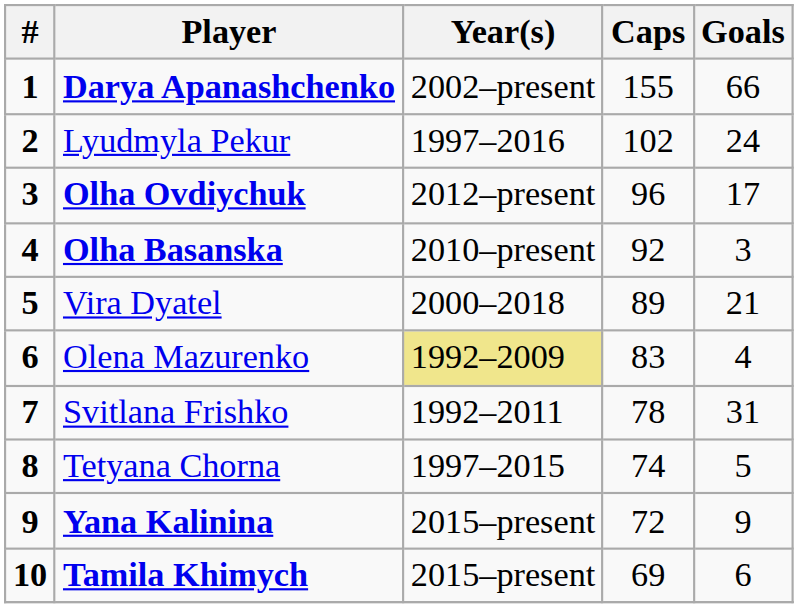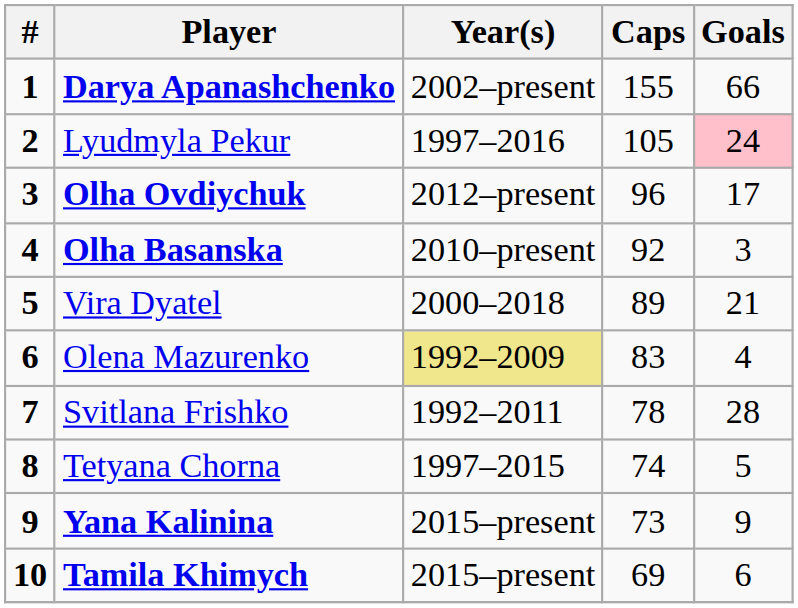 <table class="wikitable sortable">
 <tr>
 <th width=>#</th>
 <th width=>Player</th>
 <th width=>Year(s)</th>
 <th width=>Caps</th>
 <th width=>Goals</th>
 </tr>
 <tr>
 <td align=center><strong>1</strong></td>
 <td><strong><a href='#'>Darya Apanashchenko</a></strong></td>
 <td>2002–present</td>
 <td align=center>155</td>
 <td align=center>66</td>
 </tr>
 <tr>
 <td align=center><strong>2</strong></td>
 <td><a href='#'>Lyudmyla Pekur</a></td>
 <td>1997–2016</td>
-<td align=center>102</td>
-<td align=center>24</td>
+<td align=center>105</td>
+<td align=center style="background: pink;">24</td>
 </tr>
 <tr>
 <td align=center><strong>3</strong></td>
 <td><strong><a href='#'>Olha Ovdiychuk</a></strong></td>
 <td>2012–present</td>
 <td align=center>96</td>
 <td align=center>17</td>
 </tr>
 <tr>
 <td align=center><strong>4</strong></td>
 <td><strong><a href='#'>Olha Basanska</a></strong></td>
 <td>2010–present</td>
 <td align=center>92</td>
 <td align=center>3</td>
 </tr>
 <tr>
 <td align=center><strong>5</strong></td>
 <td><a href='#'>Vira Dyatel</a></td>
 <td>2000–2018</td>
 <td align=center>89</td>
 <td align=center>21</td>
 </tr>
 <tr>
 <td align=center><strong>6</strong></td>
 <td><a href='#'>Olena Mazurenko</a></td>
 <td style="background: khaki;">1992–2009</td>
 <td align=center>83</td>
 <td align=center>4</td>
 </tr>
 <tr>
 <td align=center><strong>7</strong></td>
 <td><a href='#'>Svitlana Frishko</a></td>
 <td>1992–2011</td>
 <td align=center>78</td>
-<td align=center>31</td>
+<td align=center>28</td>
 </tr>
 <tr>
 <td align=center><strong>8</strong></td>
 <td><a href='#'>Tetyana Chorna</a></td>
 <td>1997–2015</td>
 <td align=center>74</td>
 <td align=center>5</td>
 </tr>
 <tr>
 <td align=center><strong>9</strong></td>
 <td><strong><a href='#'>Yana Kalinina</a></strong></td>
 <td>2015–present</td>
-<td align=center>72</td>
+<td align=center>73</td>
 <td align=center>9</td>
 </tr>
 <tr>
 <td align=center><strong>10</strong></td>
 <td><strong><a href='#'>Tamila Khimych</a></strong></td>
 <td>2015–present</td>
 <td align=center>69</td>
 <td align=center>6</td>
 </tr>
 <tr>
 </tr>
 </table>
